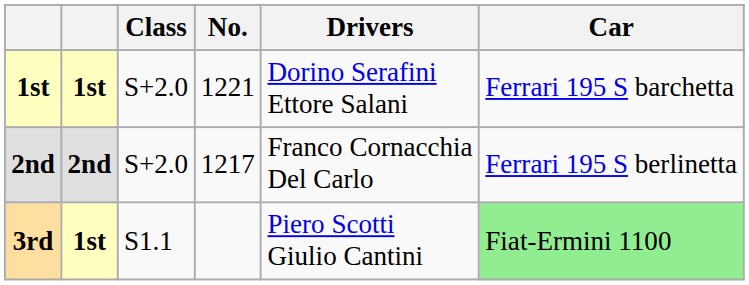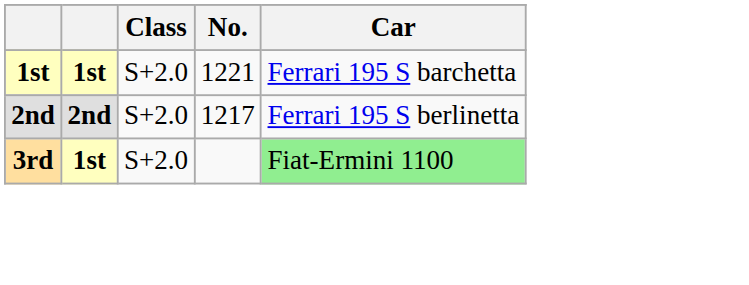 <table class="wikitable" style="font-size:90%">
 <tr>
 <th></th>
 <th></th>
 <th>Class</th>
 <th>No.</th>
-<th>Drivers</th>
 <th>Car</th>
 </tr>
 <tr>
 <th style="background:#ffffbf;"><strong>1st</strong></th>
 <th style="background:#ffffbf;"><strong>1st</strong></th>
 <td>S+2.0</td>
 <td>1221</td>
-<td> <a href='#'>Dorino Serafini</a><br> Ettore Salani</td>
 <td><a href='#'>Ferrari 195 S</a> barchetta</td>
 </tr>
 <tr>
 <th style="background:#dfdfdf;">2nd</th>
 <th style="background:#dfdfdf;">2nd</th>
 <td>S+2.0</td>
 <td>1217</td>
-<td> Franco Cornacchia<br> Del Carlo</td>
 <td><a href='#'>Ferrari 195 S</a> berlinetta</td>
 </tr>
 <tr>
 <th style="background:#ffdf9f;">3rd</th>
 <th style="background:#ffffbf;"><strong>1st</strong></th>
-<td>S1.1</td>
+<td>S+2.0</td>
 <td></td>
-<td> <a href='#'>Piero Scotti</a><br> Giulio Cantini</td>
 <td style="background: lightgreen;">Fiat-Ermini 1100</td>
 </tr>
 </table>
